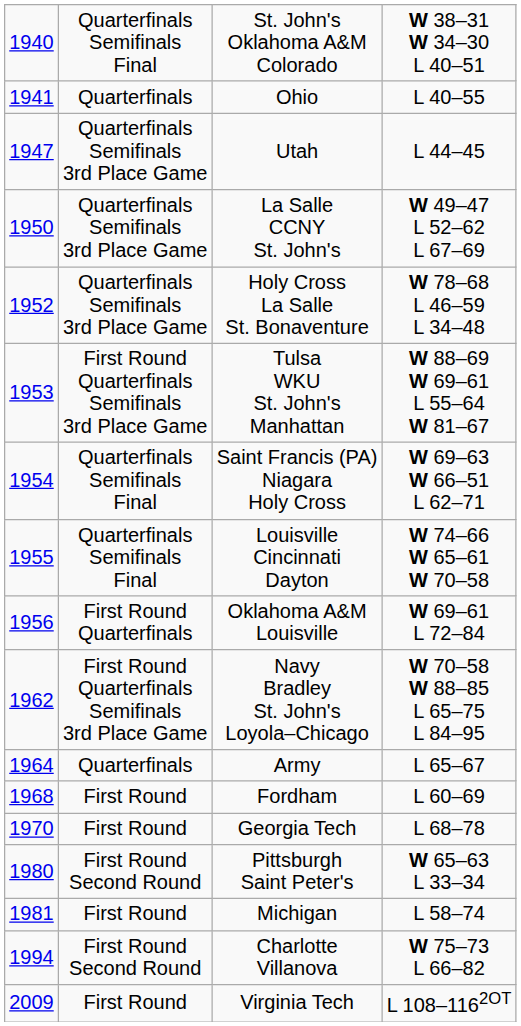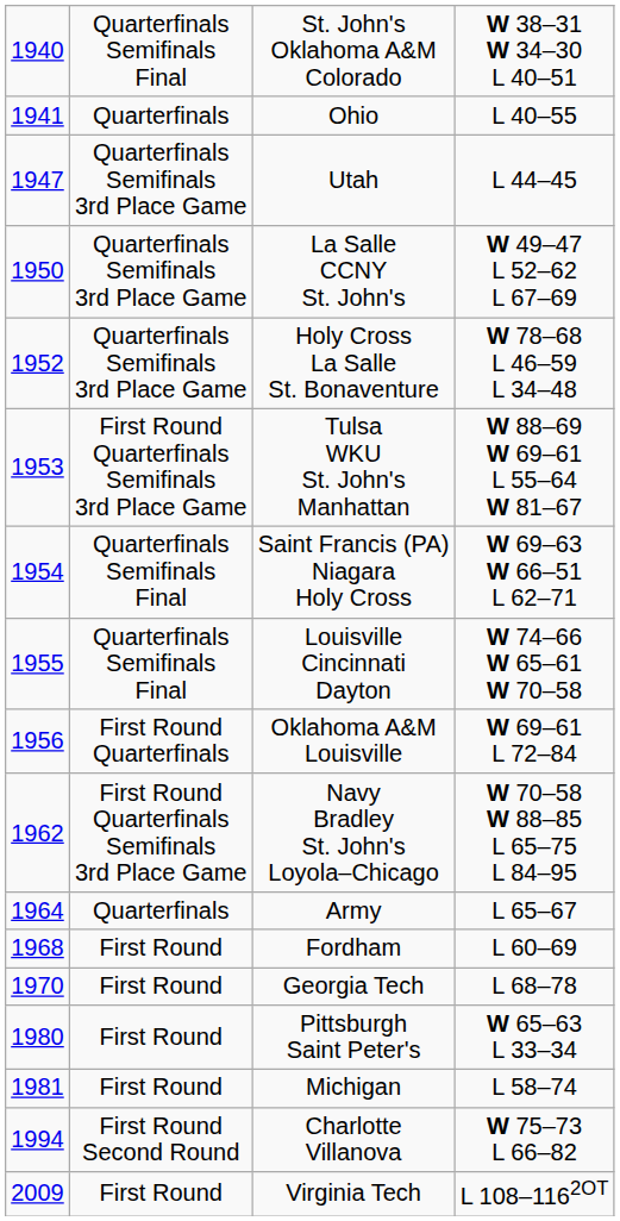 <table class="wikitable">
 <tr align="center">
 <td><a href='#'>1940</a></td>
 <td>Quarterfinals<br>Semifinals<br>Final</td>
 <td>St. John's<br>Oklahoma A&M<br>Colorado</td>
 <td><strong>W</strong> 38–31<br><strong>W</strong> 34–30<br>L 40–51</td>
 </tr>
 <tr align="center">
 <td><a href='#'>1941</a></td>
 <td>Quarterfinals</td>
 <td>Ohio</td>
 <td>L 40–55</td>
 </tr>
 <tr align="center">
 <td><a href='#'>1947</a></td>
 <td>Quarterfinals<br>Semifinals<br>3rd Place Game</td>
 <td>Utah</td>
 <td>L 44–45</td>
 </tr>
 <tr align="center">
 <td><a href='#'>1950</a></td>
 <td>Quarterfinals<br>Semifinals<br>3rd Place Game</td>
 <td>La Salle<br>CCNY<br>St. John's</td>
 <td><strong>W</strong> 49–47<br>L 52–62<br>L 67–69</td>
 </tr>
 <tr align="center">
 <td><a href='#'>1952</a></td>
 <td>Quarterfinals<br>Semifinals<br>3rd Place Game</td>
 <td>Holy Cross<br>La Salle<br>St. Bonaventure</td>
 <td><strong>W</strong> 78–68<br>L 46–59<br>L 34–48</td>
 </tr>
 <tr align="center">
 <td><a href='#'>1953</a></td>
 <td>First Round<br>Quarterfinals<br>Semifinals<br>3rd Place Game</td>
 <td>Tulsa<br>WKU<br>St. John's<br>Manhattan</td>
 <td><strong>W</strong> 88–69<br><strong>W</strong> 69–61<br>L 55–64<br><strong>W</strong> 81–67</td>
 </tr>
 <tr align="center">
 <td><a href='#'>1954</a></td>
 <td>Quarterfinals<br>Semifinals<br>Final</td>
 <td>Saint Francis (PA)<br>Niagara<br>Holy Cross</td>
 <td><strong>W</strong> 69–63<br><strong>W</strong> 66–51<br>L 62–71</td>
 </tr>
 <tr align="center">
 <td><a href='#'>1955</a></td>
 <td>Quarterfinals<br>Semifinals<br>Final</td>
 <td>Louisville<br>Cincinnati<br>Dayton</td>
 <td><strong>W</strong> 74–66<br><strong>W</strong> 65–61<br><strong>W</strong> 70–58</td>
 </tr>
 <tr align="center">
 <td><a href='#'>1956</a></td>
 <td>First Round<br>Quarterfinals</td>
 <td>Oklahoma A&M<br>Louisville</td>
 <td><strong>W</strong> 69–61<br>L 72–84</td>
 </tr>
 <tr align="center">
 <td><a href='#'>1962</a></td>
 <td>First Round<br>Quarterfinals<br>Semifinals<br>3rd Place Game</td>
 <td>Navy<br>Bradley<br>St. John's<br>Loyola–Chicago</td>
 <td><strong>W</strong> 70–58<br><strong>W</strong> 88–85<br>L 65–75<br>L 84–95</td>
 </tr>
 <tr align="center">
 <td><a href='#'>1964</a></td>
 <td>Quarterfinals</td>
 <td>Army</td>
 <td>L 65–67</td>
 </tr>
 <tr align="center">
 <td><a href='#'>1968</a></td>
 <td>First Round</td>
 <td>Fordham</td>
 <td>L 60–69</td>
 </tr>
 <tr align="center">
 <td><a href='#'>1970</a></td>
 <td>First Round</td>
 <td>Georgia Tech</td>
 <td>L 68–78</td>
 </tr>
 <tr align="center">
 <td><a href='#'>1980</a></td>
-<td>First Round<br>Second Round</td>
+<td>First Round</td>
 <td>Pittsburgh<br>Saint Peter's</td>
 <td><strong>W</strong> 65–63<br>L 33–34</td>
 </tr>
 <tr align="center">
 <td><a href='#'>1981</a></td>
 <td>First Round</td>
 <td>Michigan</td>
 <td>L 58–74</td>
 </tr>
 <tr align="center">
 <td><a href='#'>1994</a></td>
 <td>First Round<br>Second Round</td>
 <td>Charlotte<br>Villanova</td>
 <td><strong>W</strong> 75–73<br>L 66–82</td>
 </tr>
 <tr align="center">
 <td><a href='#'>2009</a></td>
 <td>First Round</td>
 <td>Virginia Tech</td>
 <td>L 108–116<sup>2OT</sup></td>
 </tr>
 </table>
